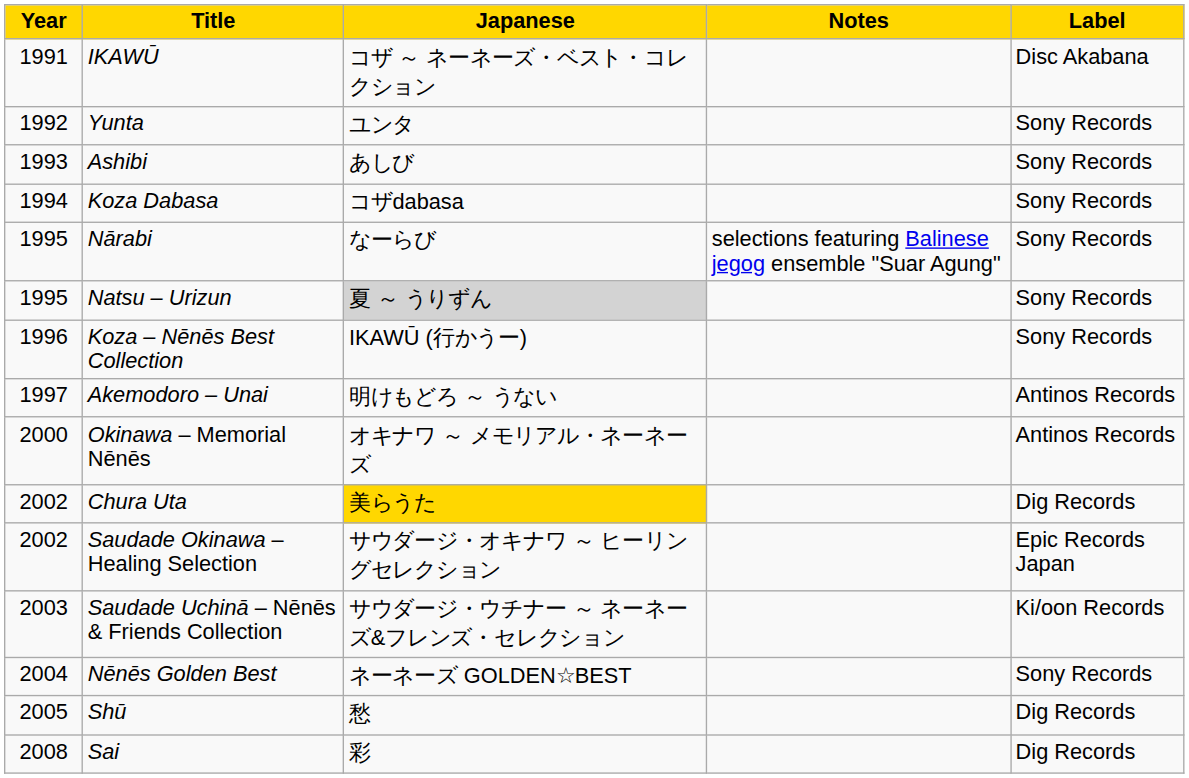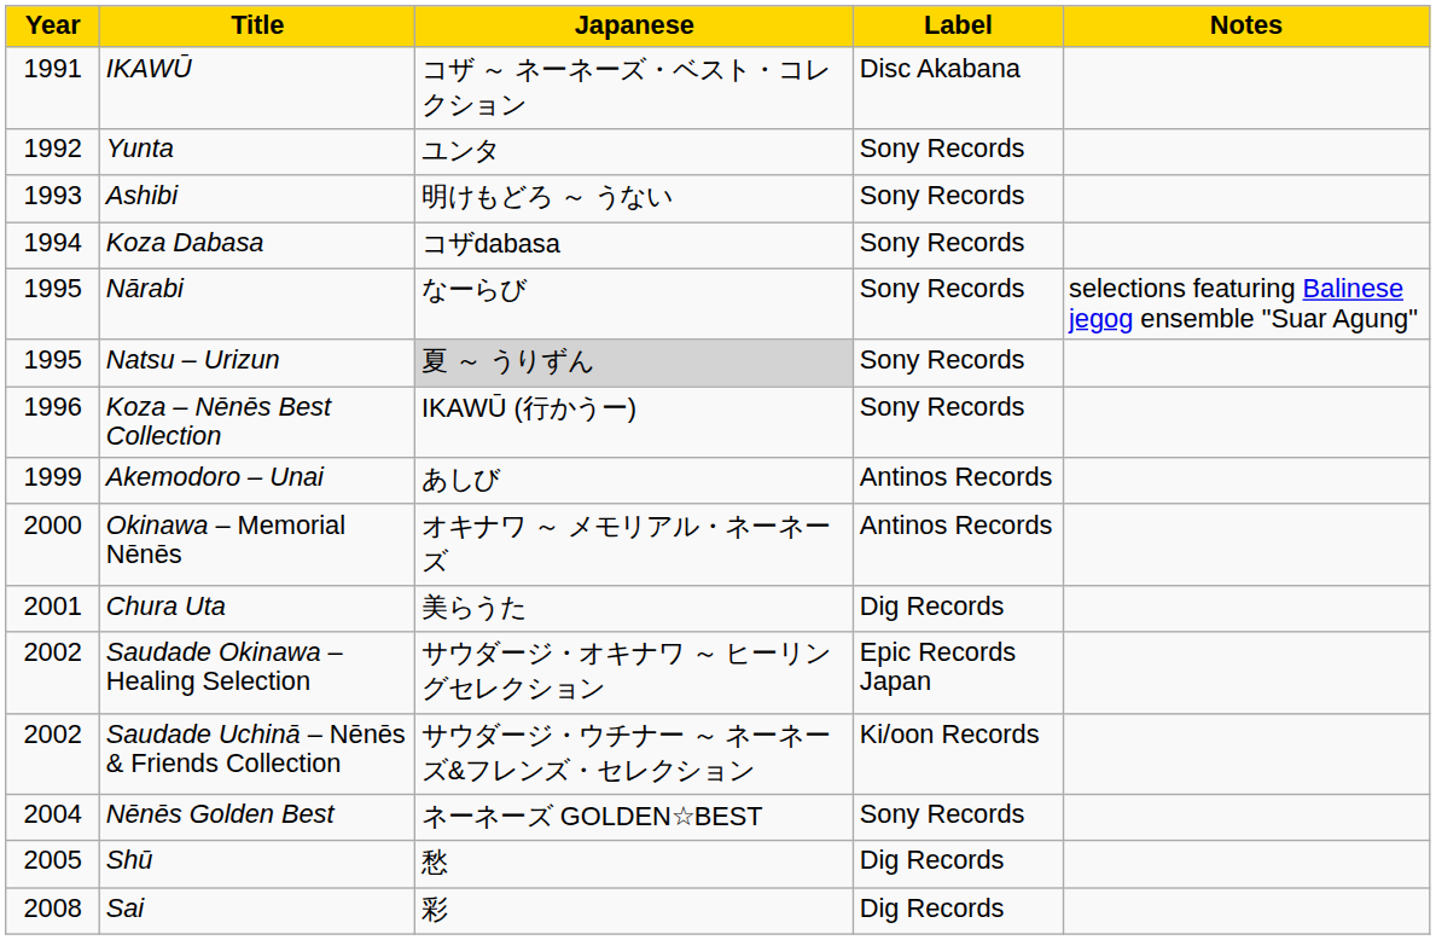 <table class="wikitable">
 <tr>
 <th style="background-color:Gold;" width="50" align="center">Year</th>
 <th style="background-color:Gold;">Title</th>
 <th style="background-color:Gold;">Japanese</th>
+<th style="background-color:Gold;" width="120">Label</th>
 <th style="background-color:Gold;">Notes</th>
-<th style="background-color:Gold;" width="120">Label</th>
 </tr>
 <tr valign="top">
 <td align="center">1991</td>
 <td><em>IKAWŪ</em></td>
 <td>コザ ～ ネーネーズ・ベスト・コレクション</td>
+<td>Disc Akabana</td>
 <td></td>
-<td>Disc Akabana</td>
 </tr>
 <tr valign="top">
 <td align="center">1992</td>
 <td><em>Yunta</em></td>
 <td>ユンタ</td>
+<td>Sony Records</td>
 <td></td>
-<td>Sony Records</td>
 </tr>
 <tr valign="top">
 <td align="center">1993</td>
 <td><em>Ashibi</em></td>
-<td>あしび</td>
+<td>明けもどろ ～ うない</td>
+<td>Sony Records</td>
 <td></td>
-<td>Sony Records</td>
 </tr>
 <tr valign="top">
 <td align="center">1994</td>
 <td><em>Koza Dabasa</em></td>
 <td>コザdabasa</td>
+<td>Sony Records</td>
 <td></td>
-<td>Sony Records</td>
 </tr>
 <tr valign="top">
 <td align="center">1995</td>
 <td><em>Nārabi</em></td>
 <td>なーらび</td>
+<td>Sony Records</td>
 <td>selections featuring <a href='#'>Balinese</a> <a href='#'>jegog</a> ensemble "Suar Agung" </td>
-<td>Sony Records</td>
 </tr>
 <tr valign="top">
 <td align="center">1995</td>
 <td><em>Natsu – Urizun</em></td>
 <td style="background: lightgrey;">夏 ～ うりずん</td>
+<td>Sony Records</td>
 <td></td>
-<td>Sony Records</td>
 </tr>
 <tr valign="top">
 <td align="center">1996</td>
 <td><em>Koza – Nēnēs Best Collection</em></td>
 <td>IKAWŪ (行かうー)</td>
+<td>Sony Records</td>
 <td></td>
-<td>Sony Records</td>
 </tr>
 <tr valign="top">
-<td align="center">1997</td>
+<td align="center">1999</td>
 <td><em>Akemodoro – Unai</em></td>
-<td>明けもどろ ～ うない</td>
+<td>あしび</td>
+<td>Antinos Records</td>
 <td></td>
-<td>Antinos Records</td>
 </tr>
 <tr valign="top">
 <td align="center">2000</td>
 <td><em>Okinawa</em> – Memorial Nēnēs</td>
 <td>オキナワ ～ メモリアル・ネーネーズ</td>
+<td>Antinos Records</td>
 <td></td>
-<td>Antinos Records</td>
 </tr>
 <tr valign="top">
-<td align="center">2002</td>
+<td align="center">2001</td>
 <td><em>Chura Uta</em></td>
-<td style="background: gold;">美らうた</td>
+<td>美らうた</td>
+<td>Dig Records</td>
 <td></td>
-<td>Dig Records</td>
 </tr>
 <tr valign="top">
 <td align="center">2002</td>
 <td><em>Saudade Okinawa</em> – Healing Selection</td>
 <td>サウダージ・オキナワ ～ ヒーリングセレクション</td>
+<td>Epic Records Japan</td>
 <td></td>
-<td>Epic Records Japan</td>
 </tr>
 <tr valign="top">
-<td align="center">2003</td>
+<td align="center">2002</td>
 <td><em>Saudade Uchinā</em> – Nēnēs & Friends Collection</td>
 <td>サウダージ・ウチナー ～ ネーネーズ&フレンズ・セレクション</td>
+<td>Ki/oon Records</td>
 <td></td>
-<td>Ki/oon Records</td>
 </tr>
 <tr valign="top">
 <td align="center">2004</td>
 <td><em>Nēnēs Golden Best</em></td>
 <td>ネーネーズ GOLDEN☆BEST</td>
+<td>Sony Records</td>
 <td></td>
-<td>Sony Records</td>
 </tr>
 <tr valign="top">
 <td align="center">2005</td>
 <td><em>Shū</em></td>
 <td>愁</td>
+<td>Dig Records</td>
 <td></td>
-<td>Dig Records</td>
 </tr>
 <tr valign="top">
 <td align="center">2008</td>
 <td><em>Sai</em></td>
 <td>彩</td>
+<td>Dig Records</td>
 <td></td>
-<td>Dig Records</td>
 </tr>
 </table>
